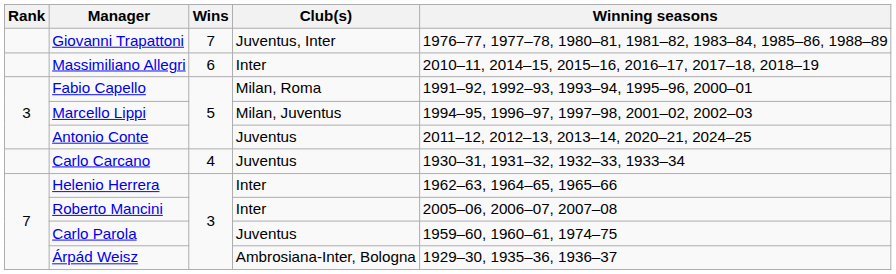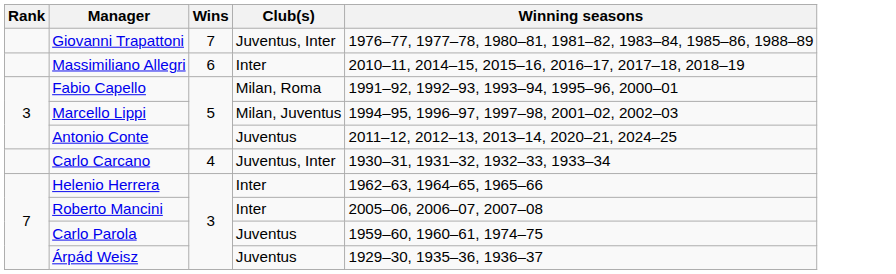 <table class="wikitable">
 <tr>
 <th>Rank</th>
 <th>Manager</th>
 <th>Wins</th>
 <th>Club(s)</th>
 <th>Winning seasons</th>
 </tr>
 <tr>
 <td></td>
 <td> <a href='#'>Giovanni Trapattoni</a></td>
 <td align=center>7</td>
 <td>Juventus, Inter</td>
 <td>1976–77, 1977–78, 1980–81, 1981–82, 1983–84, 1985–86, 1988–89</td>
 </tr>
 <tr>
 <td></td>
 <td> <a href='#'>Massimiliano Allegri</a></td>
 <td align=center>6</td>
 <td>Inter</td>
 <td>2010–11, 2014–15, 2015–16, 2016–17, 2017–18, 2018–19</td>
 </tr>
 <tr>
 <td rowspan=3 style="text-align:center;">3</td>
 <td> <a href='#'>Fabio Capello</a></td>
 <td rowspan=3 style="text-align:center;">5</td>
 <td>Milan, Roma</td>
 <td>1991–92, 1992–93, 1993–94, 1995–96, 2000–01</td>
 </tr>
 <tr>
 <td> <a href='#'>Marcello Lippi</a></td>
 <td>Milan, Juventus</td>
 <td>1994–95, 1996–97, 1997–98, 2001–02, 2002–03</td>
 </tr>
 <tr>
 <td> <a href='#'>Antonio Conte</a></td>
 <td>Juventus</td>
 <td>2011–12, 2012–13, 2013–14, 2020–21, 2024–25</td>
 </tr>
 <tr>
 <td></td>
 <td> <a href='#'>Carlo Carcano</a></td>
 <td align=center>4</td>
-<td>Juventus</td>
+<td>Juventus, Inter</td>
 <td>1930–31, 1931–32, 1932–33, 1933–34</td>
 </tr>
 <tr>
 <td rowspan=4 style="text-align:center;">7</td>
 <td> <a href='#'>Helenio Herrera</a></td>
 <td rowspan=4 style="text-align:center;">3</td>
 <td>Inter</td>
 <td>1962–63, 1964–65, 1965–66</td>
 </tr>
 <tr>
 <td> <a href='#'>Roberto Mancini</a></td>
 <td>Inter</td>
 <td>2005–06, 2006–07, 2007–08</td>
 </tr>
 <tr>
 <td> <a href='#'>Carlo Parola</a></td>
 <td>Juventus</td>
 <td>1959–60, 1960–61, 1974–75</td>
 </tr>
 <tr>
 <td> <a href='#'>Árpád Weisz</a></td>
-<td>Ambrosiana-Inter, Bologna</td>
+<td>Juventus</td>
 <td>1929–30, 1935–36, 1936–37</td>
 </tr>
 </table>
